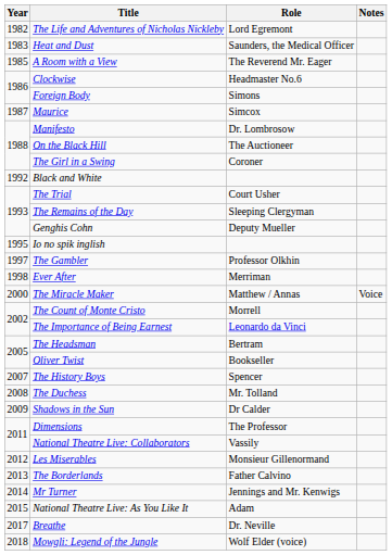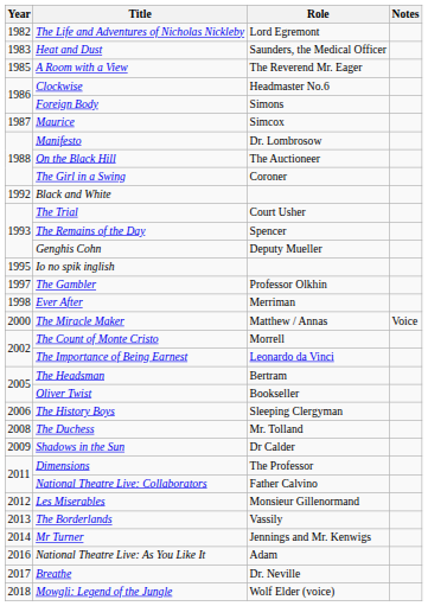 <table class="wikitable">
 <tr>
 <th>Year</th>
 <th>Title</th>
 <th>Role</th>
 <th>Notes</th>
 </tr>
 <tr>
 <td>1982</td>
 <td><em><a href='#'>The Life and Adventures of Nicholas Nickleby</a></em></td>
 <td>Lord Egremont</td>
 <td></td>
 </tr>
 <tr>
 <td>1983</td>
 <td><em><a href='#'>Heat and Dust</a></em></td>
 <td>Saunders, the Medical Officer</td>
 <td></td>
 </tr>
 <tr>
 <td>1985</td>
 <td><em><a href='#'>A Room with a View</a></em></td>
 <td>The Reverend Mr. Eager</td>
 <td></td>
 </tr>
 <tr>
 <td rowspan="2">1986</td>
 <td><em><a href='#'>Clockwise</a></em></td>
 <td>Headmaster No.6</td>
 <td></td>
 </tr>
 <tr>
 <td><em><a href='#'>Foreign Body</a></em></td>
 <td>Simons</td>
 <td></td>
 </tr>
 <tr>
 <td>1987</td>
 <td><em><a href='#'>Maurice</a></em></td>
 <td>Simcox</td>
 <td></td>
 </tr>
 <tr>
 <td rowspan="3">1988</td>
 <td><em><a href='#'>Manifesto</a></em></td>
 <td>Dr. Lombrosow</td>
 <td></td>
 </tr>
 <tr>
 <td><em><a href='#'>On the Black Hill</a></em></td>
 <td>The Auctioneer</td>
 <td></td>
 </tr>
 <tr>
 <td><em><a href='#'>The Girl in a Swing</a></em></td>
 <td>Coroner</td>
 <td></td>
 </tr>
 <tr>
 <td>1992</td>
 <td><em>Black and White</em></td>
 <td></td>
 <td></td>
 </tr>
 <tr>
 <td rowspan="3">1993</td>
 <td><em><a href='#'>The Trial</a></em></td>
 <td>Court Usher</td>
 <td></td>
 </tr>
 <tr>
 <td><em><a href='#'>The Remains of the Day</a></em></td>
-<td>Sleeping Clergyman</td>
+<td>Spencer</td>
 <td></td>
 </tr>
 <tr>
 <td><em>Genghis Cohn</em></td>
 <td>Deputy Mueller</td>
 <td></td>
 </tr>
 <tr>
 <td>1995</td>
 <td><em>Io no spik inglish</em></td>
 <td></td>
 <td></td>
 </tr>
 <tr>
 <td>1997</td>
 <td><em><a href='#'>The Gambler</a></em></td>
 <td>Professor Olkhin</td>
 <td></td>
 </tr>
 <tr>
 <td>1998</td>
 <td><em><a href='#'>Ever After</a></em></td>
 <td>Merriman</td>
 <td></td>
 </tr>
 <tr>
 <td>2000</td>
 <td><em><a href='#'>The Miracle Maker</a></em></td>
 <td>Matthew / Annas</td>
 <td>Voice</td>
 </tr>
 <tr>
 <td rowspan="2">2002</td>
 <td><em><a href='#'>The Count of Monte Cristo</a></em></td>
 <td>Morrell</td>
 <td></td>
 </tr>
 <tr>
 <td><em><a href='#'>The Importance of Being Earnest</a></em></td>
 <td><a href='#'>Leonardo da Vinci</a></td>
 <td></td>
 </tr>
 <tr>
 <td rowspan="2">2005</td>
 <td><em><a href='#'>The Headsman</a></em></td>
 <td>Bertram</td>
 <td></td>
 </tr>
 <tr>
 <td><em><a href='#'>Oliver Twist</a></em></td>
 <td>Bookseller</td>
 <td></td>
 </tr>
 <tr>
-<td>2007</td>
+<td>2006</td>
 <td><em><a href='#'>The History Boys</a></em></td>
-<td>Spencer</td>
+<td>Sleeping Clergyman</td>
 <td></td>
 </tr>
 <tr>
 <td>2008</td>
 <td><em><a href='#'>The Duchess</a></em></td>
 <td>Mr. Tolland</td>
 <td></td>
 </tr>
 <tr>
 <td>2009</td>
 <td><em><a href='#'>Shadows in the Sun</a></em></td>
 <td>Dr Calder</td>
 <td></td>
 </tr>
 <tr>
 <td rowspan="2">2011</td>
 <td><em><a href='#'>Dimensions</a></em></td>
 <td>The Professor</td>
 <td></td>
 </tr>
 <tr>
 <td><em><a href='#'>National Theatre Live: Collaborators</a></em></td>
-<td>Vassily</td>
+<td>Father Calvino</td>
 <td></td>
 </tr>
 <tr>
 <td>2012</td>
 <td><em><a href='#'>Les Miserables</a></em></td>
 <td>Monsieur Gillenormand</td>
 <td></td>
 </tr>
 <tr>
 <td>2013</td>
 <td><em><a href='#'>The Borderlands</a></em></td>
-<td>Father Calvino</td>
+<td>Vassily</td>
 <td></td>
 </tr>
 <tr>
 <td>2014</td>
 <td><em><a href='#'>Mr Turner</a></em></td>
 <td>Jennings and Mr. Kenwigs</td>
 <td></td>
 </tr>
 <tr>
-<td>2015</td>
+<td>2016</td>
 <td><em>National Theatre Live: As You Like It</em></td>
 <td>Adam</td>
 <td></td>
 </tr>
 <tr>
 <td>2017</td>
 <td><em><a href='#'>Breathe</a></em></td>
 <td>Dr. Neville</td>
 <td></td>
 </tr>
 <tr>
 <td>2018</td>
 <td><em><a href='#'>Mowgli: Legend of the Jungle</a></em></td>
 <td>Wolf Elder (voice)</td>
 <td></td>
 </tr>
 </table>
